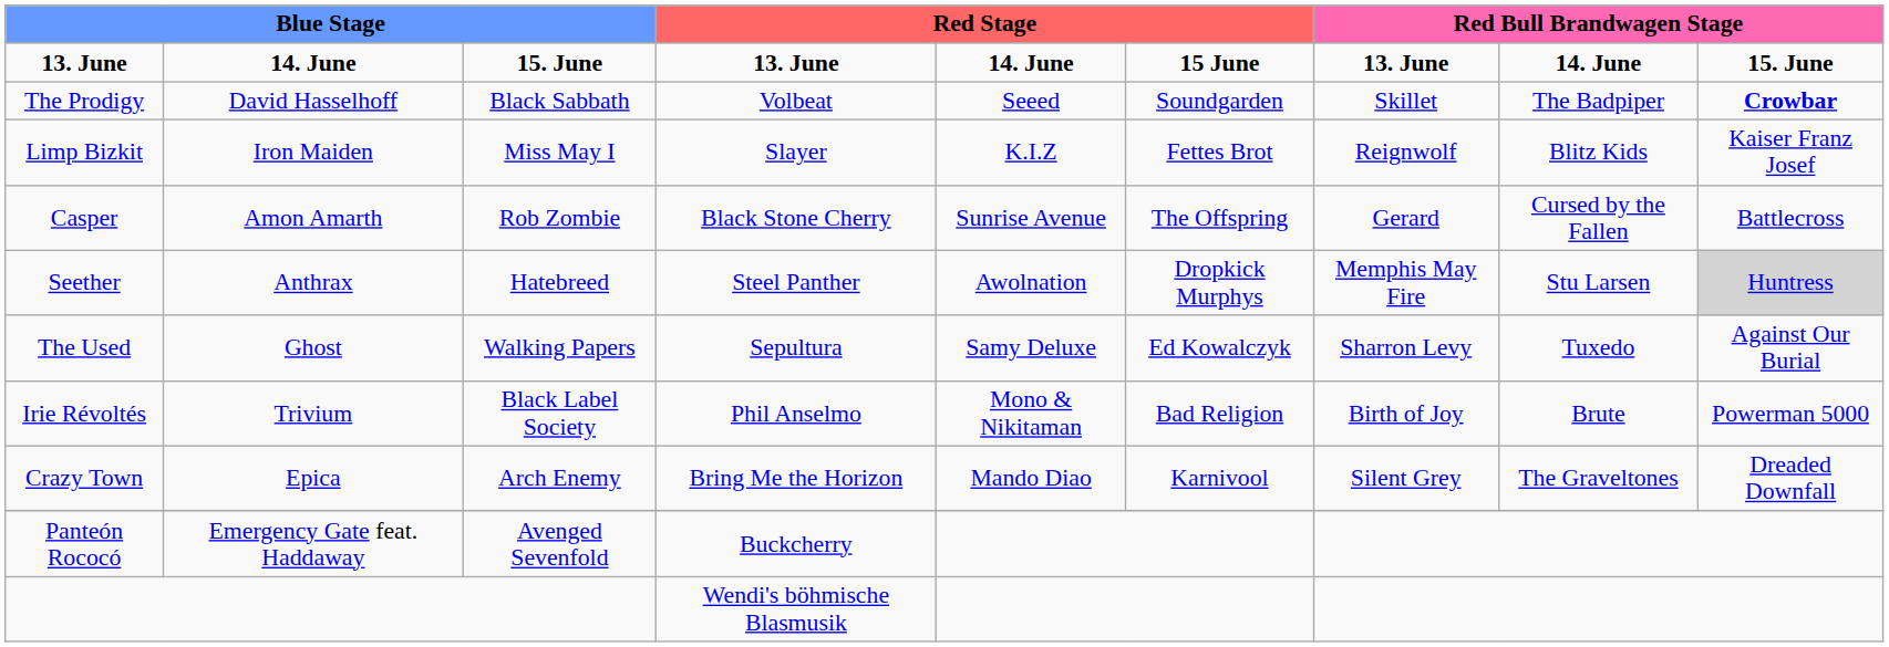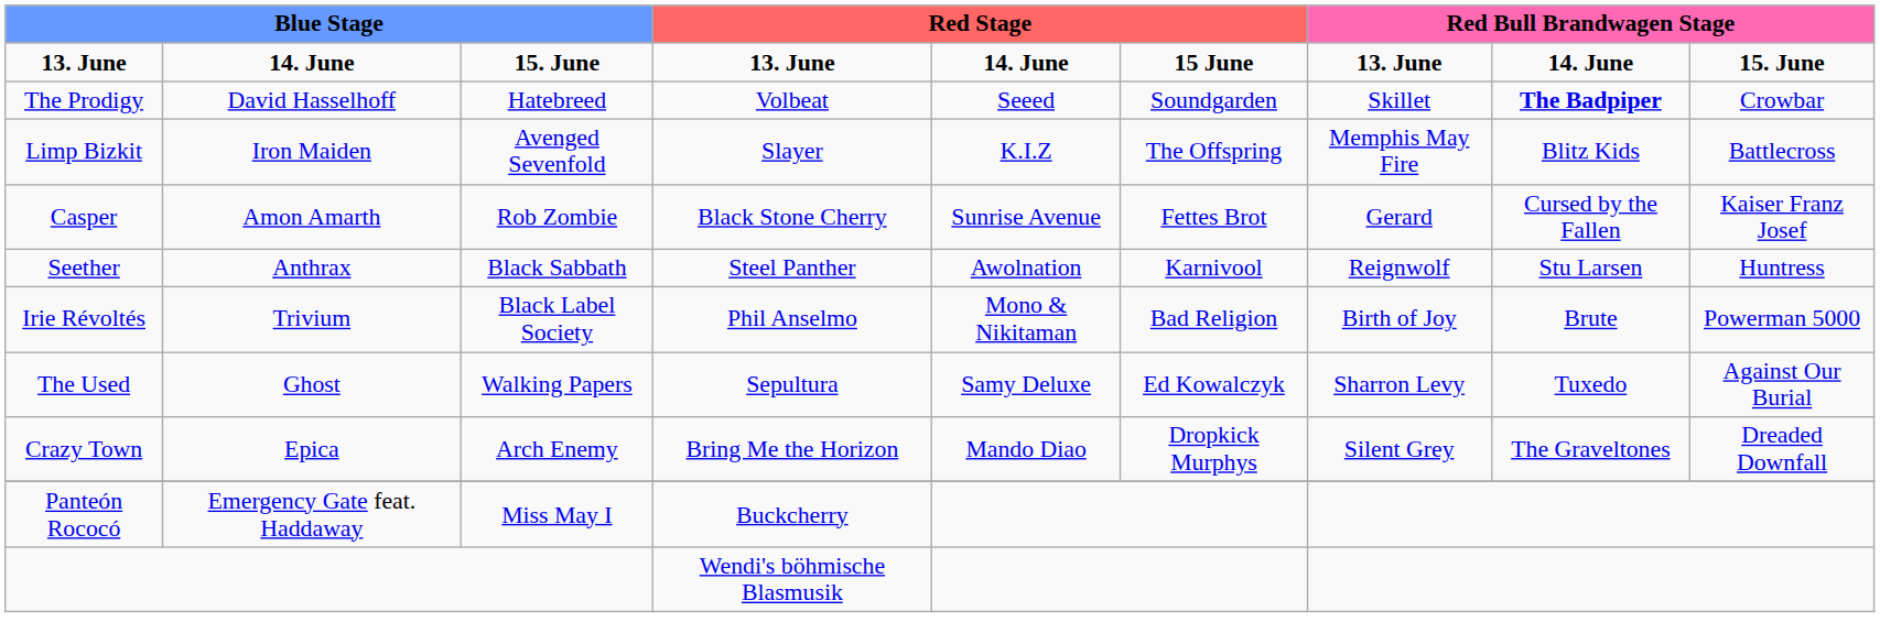 <table class="wikitable" style="text-align:center">
 <tr>
 <td colspan="3" style="background-color:#6699FF"><strong>Blue Stage</strong></td>
 <td colspan="3" style="background-color:#FF6666"><strong>Red Stage</strong></td>
 <td colspan="3" style="background-color:#FF69B4"><strong>Red Bull Brandwagen Stage</strong></td>
 </tr>
 <tr>
 <td><strong>13. June</strong></td>
 <td><strong>14. June</strong></td>
 <td><strong>15. June</strong></td>
 <td><strong>13. June</strong></td>
 <td><strong>14. June</strong></td>
 <td><strong>15 June</strong></td>
 <td><strong>13. June</strong></td>
 <td><strong>14. June</strong></td>
 <td><strong>15. June</strong></td>
 </tr>
 <tr>
 <td><a href='#'>The Prodigy</a></td>
 <td><a href='#'>David Hasselhoff</a></td>
-<td><a href='#'>Black Sabbath</a></td>
+<td><a href='#'>Hatebreed</a></td>
 <td><a href='#'>Volbeat</a></td>
 <td><a href='#'>Seeed</a></td>
 <td><a href='#'>Soundgarden</a></td>
 <td><a href='#'>Skillet</a></td>
-<td><a href='#'>The Badpiper</a></td>
-<td><strong><a href='#'>Crowbar</a></strong></td>
+<td><strong><a href='#'>The Badpiper</a></strong></td>
+<td><a href='#'>Crowbar</a></td>
 </tr>
 <tr>
 <td><a href='#'>Limp Bizkit</a></td>
 <td><a href='#'>Iron Maiden</a></td>
-<td><a href='#'>Miss May I</a></td>
+<td><a href='#'>Avenged Sevenfold</a></td>
 <td><a href='#'>Slayer</a></td>
 <td><a href='#'>K.I.Z</a></td>
-<td><a href='#'>Fettes Brot</a></td>
-<td><a href='#'>Reignwolf</a></td>
+<td><a href='#'>The Offspring</a></td>
+<td><a href='#'>Memphis May Fire</a></td>
 <td><a href='#'>Blitz Kids</a></td>
-<td><a href='#'>Kaiser Franz Josef</a></td>
+<td><a href='#'>Battlecross</a></td>
 </tr>
 <tr>
 <td><a href='#'>Casper</a></td>
 <td><a href='#'>Amon Amarth</a></td>
 <td><a href='#'>Rob Zombie</a></td>
 <td><a href='#'>Black Stone Cherry</a></td>
 <td><a href='#'>Sunrise Avenue</a></td>
-<td><a href='#'>The Offspring</a></td>
+<td><a href='#'>Fettes Brot</a></td>
 <td><a href='#'>Gerard</a></td>
 <td><a href='#'>Cursed by the Fallen</a></td>
-<td><a href='#'>Battlecross</a></td>
+<td><a href='#'>Kaiser Franz Josef</a></td>
 </tr>
 <tr>
 <td><a href='#'>Seether</a></td>
 <td><a href='#'>Anthrax</a></td>
-<td><a href='#'>Hatebreed</a></td>
+<td><a href='#'>Black Sabbath</a></td>
 <td><a href='#'>Steel Panther</a></td>
 <td><a href='#'>Awolnation</a></td>
-<td><a href='#'>Dropkick Murphys</a></td>
-<td><a href='#'>Memphis May Fire</a></td>
+<td><a href='#'>Karnivool</a></td>
+<td><a href='#'>Reignwolf</a></td>
 <td><a href='#'>Stu Larsen</a></td>
-<td style="background: lightgrey;"><a href='#'>Huntress</a></td>
+<td><a href='#'>Huntress</a></td>
+</tr>
+<tr>
+<td><a href='#'>Irie Révoltés</a></td>
+<td><a href='#'>Trivium</a></td>
+<td><a href='#'>Black Label Society</a></td>
+<td><a href='#'>Phil Anselmo</a></td>
+<td><a href='#'>Mono & Nikitaman</a></td>
+<td><a href='#'>Bad Religion</a></td>
+<td><a href='#'>Birth of Joy</a></td>
+<td><a href='#'>Brute</a></td>
+<td><a href='#'>Powerman 5000</a></td>
 </tr>
 <tr>
 <td><a href='#'>The Used</a></td>
 <td><a href='#'>Ghost</a></td>
 <td><a href='#'>Walking Papers</a></td>
 <td><a href='#'>Sepultura</a></td>
 <td><a href='#'>Samy Deluxe</a></td>
 <td><a href='#'>Ed Kowalczyk</a></td>
 <td><a href='#'>Sharron Levy</a></td>
 <td><a href='#'>Tuxedo</a></td>
 <td><a href='#'>Against Our Burial</a></td>
 </tr>
 <tr>
-<td><a href='#'>Irie Révoltés</a></td>
-<td><a href='#'>Trivium</a></td>
-<td><a href='#'>Black Label Society</a></td>
-<td><a href='#'>Phil Anselmo</a></td>
-<td><a href='#'>Mono & Nikitaman</a></td>
-<td><a href='#'>Bad Religion</a></td>
-<td><a href='#'>Birth of Joy</a></td>
-<td><a href='#'>Brute</a></td>
-<td><a href='#'>Powerman 5000</a></td>
-</tr>
-<tr>
 <td><a href='#'>Crazy Town</a></td>
 <td><a href='#'>Epica</a></td>
 <td><a href='#'>Arch Enemy</a></td>
 <td><a href='#'>Bring Me the Horizon</a></td>
 <td><a href='#'>Mando Diao</a></td>
-<td><a href='#'>Karnivool</a></td>
+<td><a href='#'>Dropkick Murphys</a></td>
 <td><a href='#'>Silent Grey</a></td>
 <td><a href='#'>The Graveltones</a></td>
 <td><a href='#'>Dreaded Downfall</a></td>
 </tr>
 <tr>
 </tr>
 <tr>
 <td><a href='#'>Panteón Rococó</a></td>
 <td><a href='#'>Emergency Gate</a> feat. <a href='#'>Haddaway</a></td>
-<td><a href='#'>Avenged Sevenfold</a></td>
+<td><a href='#'>Miss May I</a></td>
 <td><a href='#'>Buckcherry</a></td>
 <td colspan="2"></td>
 <td colspan="3"></td>
 </tr>
 <tr>
 <td colspan="3"></td>
 <td><a href='#'>Wendi's böhmische Blasmusik</a></td>
 <td colspan="2"></td>
 <td colspan="3"></td>
 </tr>
 </table>
